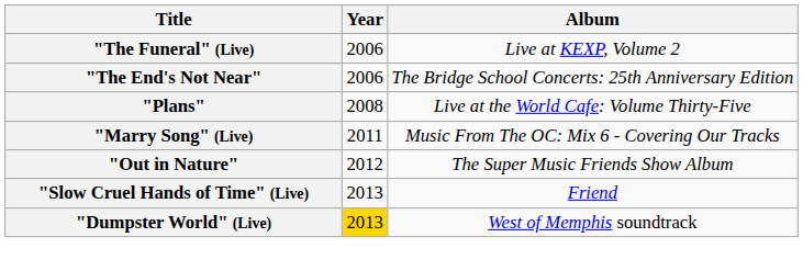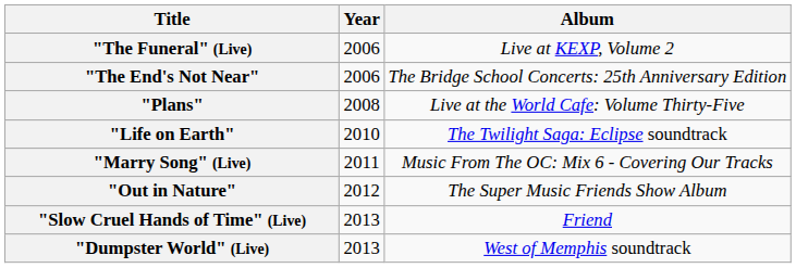 <table class="wikitable plainrowheaders" style="text-align:center;">
 <tr>
 <th scope="col" style="width:18em;">Title</th>
 <th scope="col">Year</th>
 <th scope="col">Album</th>
 </tr>
 <tr>
 <th scope="row">"The Funeral" <small>(Live)</small></th>
 <td>2006</td>
 <td><em>Live at <a href='#'>KEXP</a>, Volume 2</em></td>
 </tr>
 <tr>
 <th scope="row">"The End's Not Near"</th>
 <td>2006</td>
 <td><em>The Bridge School Concerts: 25th Anniversary Edition</em></td>
 </tr>
 <tr>
 <th scope="row">"Plans"</th>
 <td>2008</td>
 <td><em>Live at the <a href='#'>World Cafe</a>: Volume Thirty-Five</em></td>
 </tr>
 <tr>
+<th scope="row">"Life on Earth"</th>
+<td>2010</td>
+<td><em><a href='#'>The Twilight Saga: Eclipse</a></em> soundtrack</td>
+</tr>
+<tr>
 <th scope="row">"Marry Song" <small>(Live)</small></th>
 <td>2011</td>
 <td><em>Music From The OC: Mix 6 - Covering Our Tracks</em></td>
 </tr>
 <tr>
 <th scope="row">"Out in Nature"</th>
 <td>2012</td>
 <td><em>The Super Music Friends Show Album</em></td>
 </tr>
 <tr>
 <th scope="row">"Slow Cruel Hands of Time" <small>(Live)</small></th>
 <td>2013</td>
 <td><em><a href='#'>Friend</a></em></td>
 </tr>
 <tr>
 <th scope="row">"Dumpster World" <small>(Live)</small></th>
-<td style="background: gold;">2013</td>
+<td>2013</td>
 <td><em><a href='#'>West of Memphis</a></em> soundtrack</td>
 </tr>
 </table>
